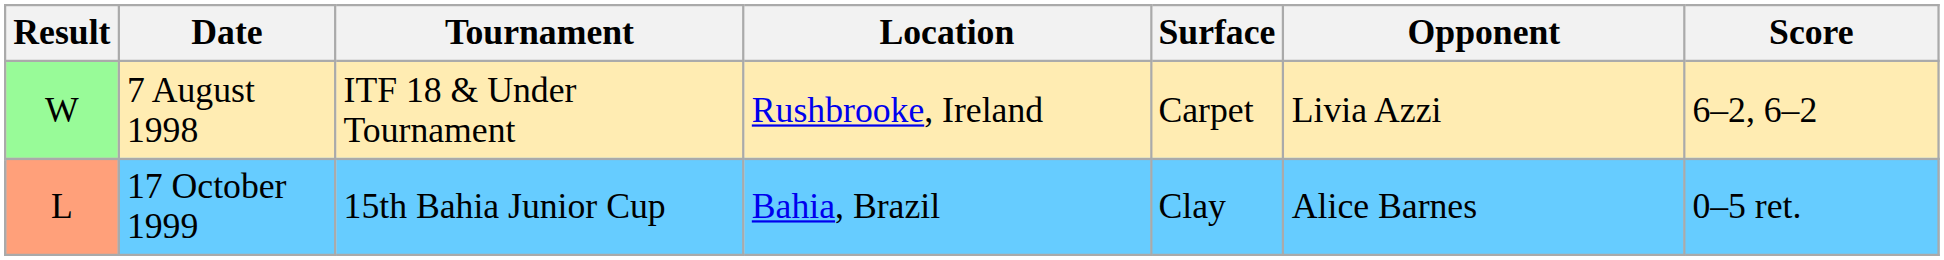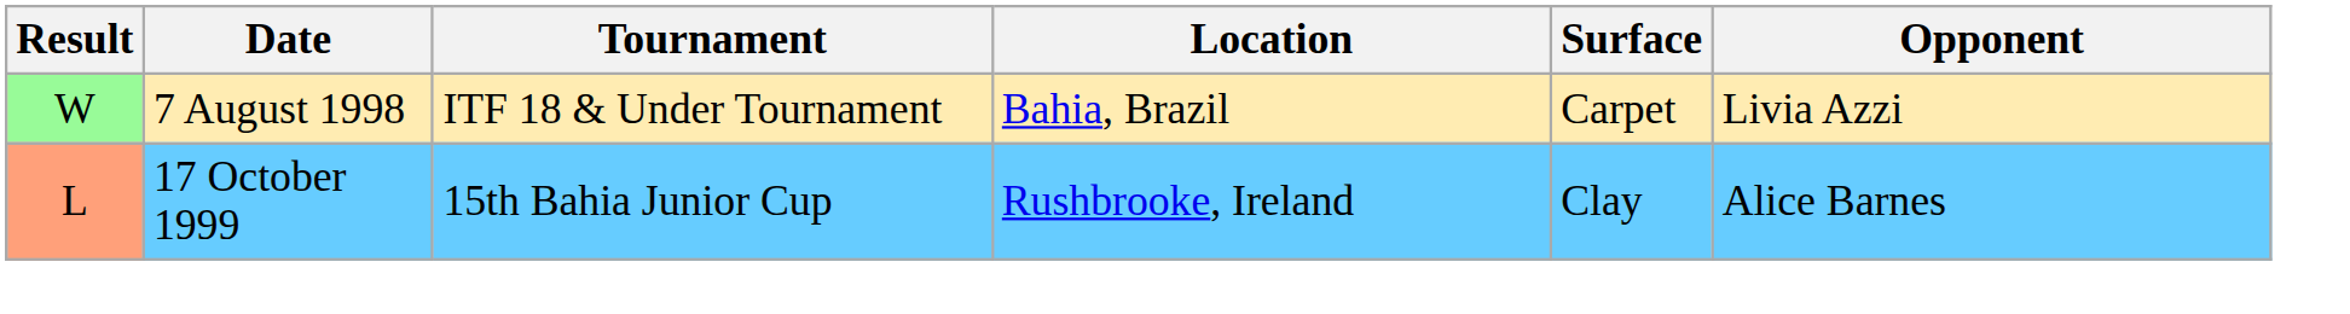 <table class="sortable wikitable">
 <tr>
 <th>Result</th>
 <th width=100>Date</th>
 <th width=200>Tournament</th>
 <th width=200>Location</th>
 <th>Surface</th>
 <th width=200>Opponent</th>
-<th width=125>Score</th>
 </tr>
 <tr style="background:#ffecb2;">
 <td style="text-align:center; background:#98fb98;">W</td>
 <td>7 August 1998</td>
 <td>ITF 18 & Under Tournament</td>
-<td><a href='#'>Rushbrooke</a>, Ireland</td>
+<td><a href='#'>Bahia</a>, Brazil</td>
 <td>Carpet</td>
 <td> Livia Azzi</td>
-<td>6–2, 6–2</td>
 </tr>
 <tr style="background:#6cf;">
 <td style="text-align:center; background:#ffa07a;">L</td>
 <td>17 October 1999</td>
 <td>15th Bahia Junior Cup</td>
-<td><a href='#'>Bahia</a>, Brazil</td>
+<td><a href='#'>Rushbrooke</a>, Ireland</td>
 <td>Clay</td>
 <td> Alice Barnes</td>
-<td>0–5 ret.</td>
 </tr>
 </table>
